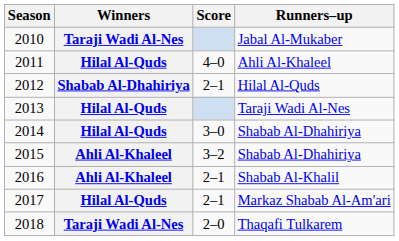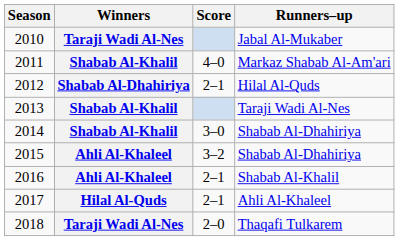 <table class="sortable wikitable plainrowheaders">
 <tr>
 <th scope="col">Season</th>
 <th scope="col">Winners</th>
 <th scope="col">Score</th>
 <th scope="col">Runners–up</th>
 </tr>
 <tr>
 <td align=center>2010</td>
 <th scope=row><a href='#'>Taraji Wadi Al-Nes</a></th>
 <td align=center style="background-color:#cedff2"></td>
 <td><a href='#'>Jabal Al-Mukaber</a></td>
 </tr>
 <tr>
 <td align=center>2011</td>
-<th scope=row><a href='#'>Hilal Al-Quds</a></th>
+<th scope=row><a href='#'>Shabab Al-Khalil</a></th>
 <td align=center>4–0</td>
-<td><a href='#'>Ahli Al-Khaleel</a></td>
+<td><a href='#'>Markaz Shabab Al-Am'ari</a></td>
 </tr>
 <tr>
 <td align=center>2012</td>
 <th scope=row><a href='#'>Shabab Al-Dhahiriya</a></th>
 <td align=center>2–1</td>
 <td><a href='#'>Hilal Al-Quds</a></td>
 </tr>
 <tr>
 <td align=center>2013</td>
-<th scope=row><a href='#'>Hilal Al-Quds</a></th>
+<th scope=row><a href='#'>Shabab Al-Khalil</a></th>
 <td align=center style="background-color:#cedff2"></td>
 <td><a href='#'>Taraji Wadi Al-Nes</a></td>
 </tr>
 <tr>
 <td align=center>2014</td>
-<th scope=row><a href='#'>Hilal Al-Quds</a></th>
+<th scope=row><a href='#'>Shabab Al-Khalil</a></th>
 <td align=center>3–0</td>
 <td><a href='#'>Shabab Al-Dhahiriya</a></td>
 </tr>
 <tr>
 <td align=center>2015</td>
 <th scope=row><a href='#'>Ahli Al-Khaleel</a></th>
 <td align=center>3–2</td>
 <td><a href='#'>Shabab Al-Dhahiriya</a></td>
 </tr>
 <tr>
 <td align=center>2016</td>
 <th scope=row><a href='#'>Ahli Al-Khaleel</a></th>
 <td align=center>2–1</td>
 <td><a href='#'>Shabab Al-Khalil</a></td>
 </tr>
 <tr>
 <td align=center>2017</td>
 <th scope=row><a href='#'>Hilal Al-Quds</a></th>
 <td align=center>2–1</td>
-<td><a href='#'>Markaz Shabab Al-Am'ari</a></td>
+<td><a href='#'>Ahli Al-Khaleel</a></td>
 </tr>
 <tr>
 <td align=center>2018</td>
 <th scope=row><a href='#'>Taraji Wadi Al-Nes</a></th>
 <td align=center>2–0</td>
 <td><a href='#'>Thaqafi Tulkarem</a><br></td>
 </tr>
 </table>
